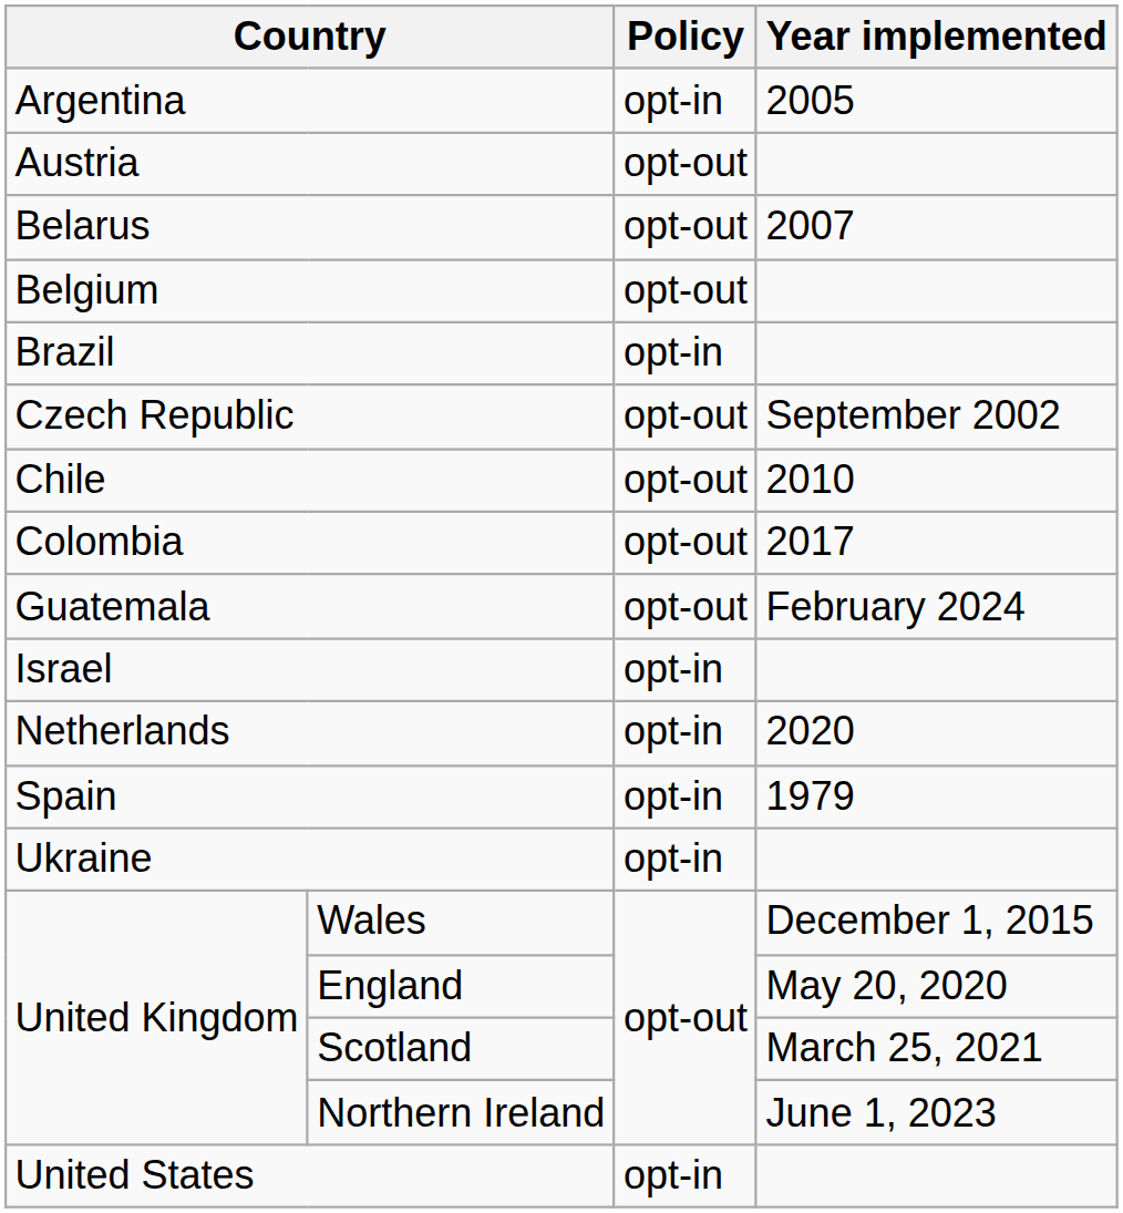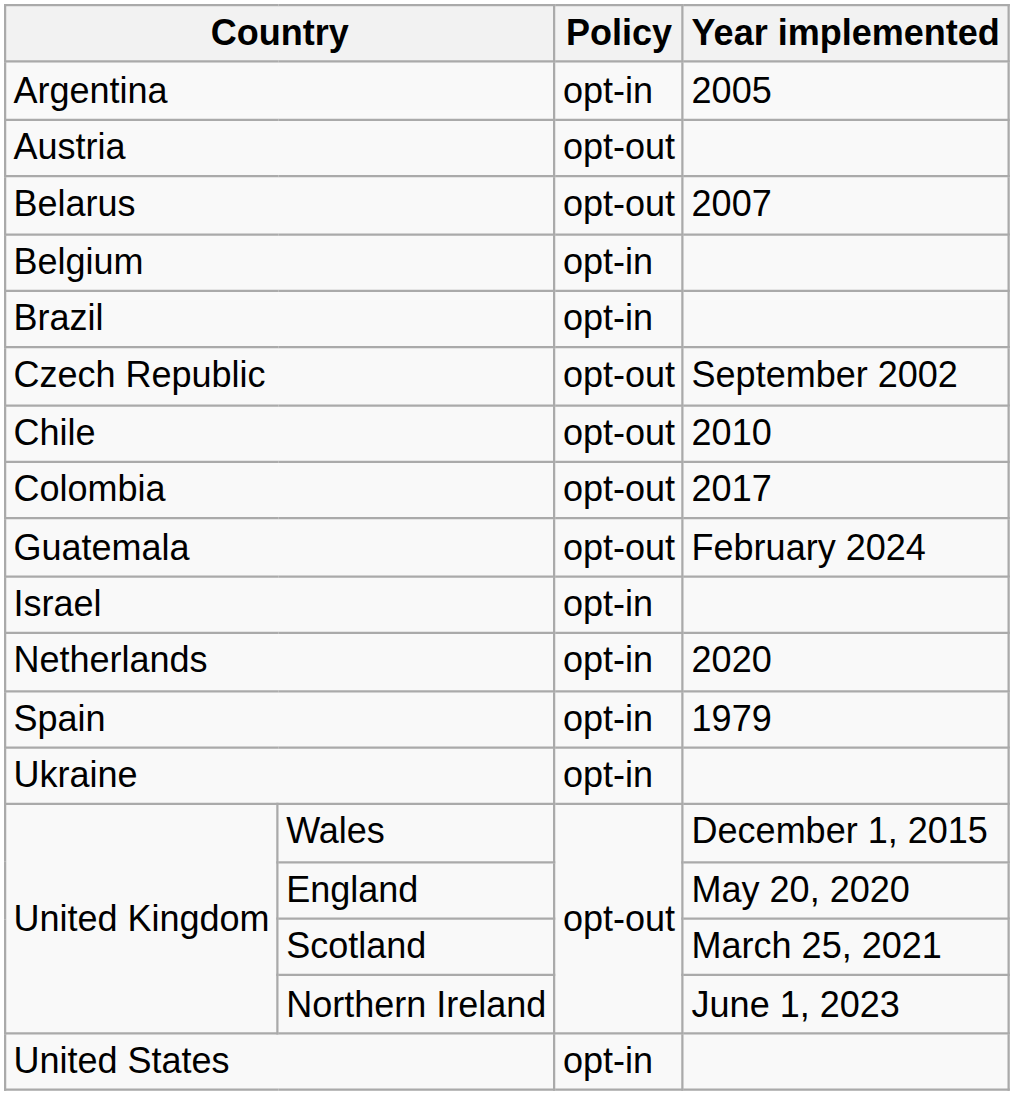 <table class="wikitable">
 <tr>
 <th colspan="2">Country</th>
 <th>Policy</th>
 <th>Year implemented</th>
 </tr>
 <tr>
 <td colspan="2">Argentina</td>
 <td>opt-in</td>
 <td>2005</td>
 </tr>
 <tr>
 <td colspan="2">Austria</td>
 <td>opt-out</td>
 <td></td>
 </tr>
 <tr>
 <td colspan="2">Belarus</td>
 <td>opt-out</td>
 <td>2007</td>
 </tr>
 <tr>
 <td colspan="2">Belgium</td>
-<td>opt-out</td>
+<td>opt-in</td>
 <td></td>
 </tr>
 <tr>
 <td colspan="2">Brazil</td>
 <td>opt-in</td>
 <td></td>
 </tr>
 <tr>
 <td colspan="2">Czech Republic</td>
 <td>opt-out</td>
 <td>September 2002</td>
 </tr>
 <tr>
 <td colspan="2">Chile</td>
 <td>opt-out</td>
 <td>2010</td>
 </tr>
 <tr>
 <td colspan="2">Colombia</td>
 <td>opt-out</td>
 <td>2017</td>
 </tr>
 <tr>
 <td colspan="2">Guatemala</td>
 <td>opt-out</td>
 <td>February 2024</td>
 </tr>
 <tr>
 <td colspan="2">Israel</td>
 <td>opt-in</td>
 <td></td>
 </tr>
 <tr>
 <td colspan="2">Netherlands</td>
 <td>opt-in</td>
 <td>2020</td>
 </tr>
 <tr>
 <td colspan="2">Spain</td>
 <td>opt-in</td>
 <td>1979</td>
 </tr>
 <tr>
 <td colspan="2">Ukraine</td>
 <td>opt-in</td>
 <td></td>
 </tr>
 <tr>
 <td rowspan="4">United Kingdom</td>
 <td>Wales</td>
 <td rowspan="4">opt-out</td>
 <td>December 1, 2015</td>
 </tr>
 <tr>
 <td>England</td>
 <td>May 20, 2020</td>
 </tr>
 <tr>
 <td>Scotland</td>
 <td>March 25, 2021</td>
 </tr>
 <tr>
 <td>Northern  Ireland</td>
 <td>June 1, 2023</td>
 </tr>
 <tr>
 <td colspan="2">United States</td>
 <td>opt-in</td>
 <td></td>
 </tr>
 </table>
